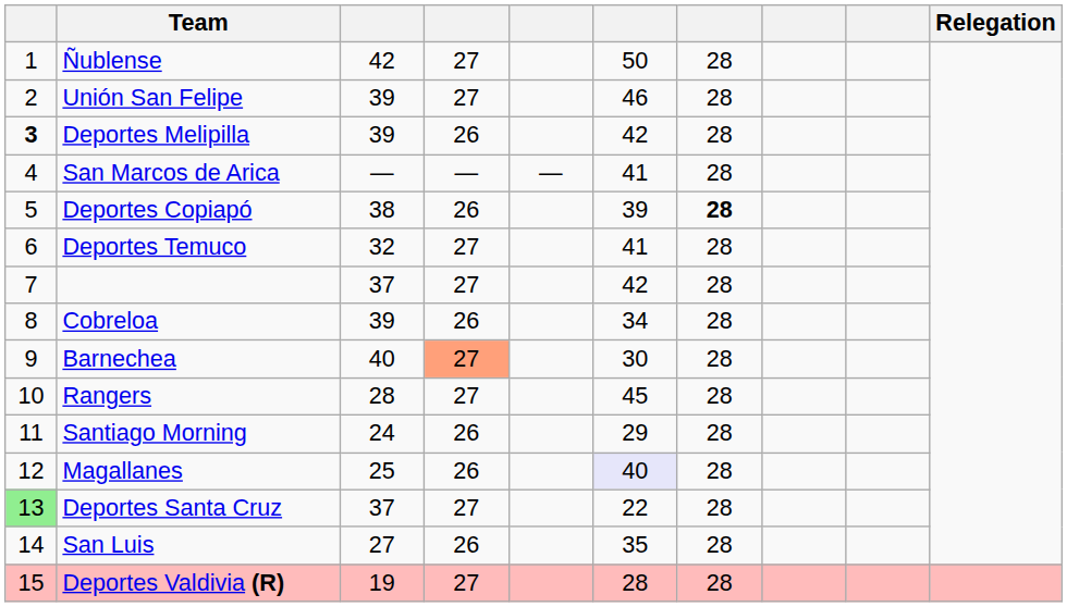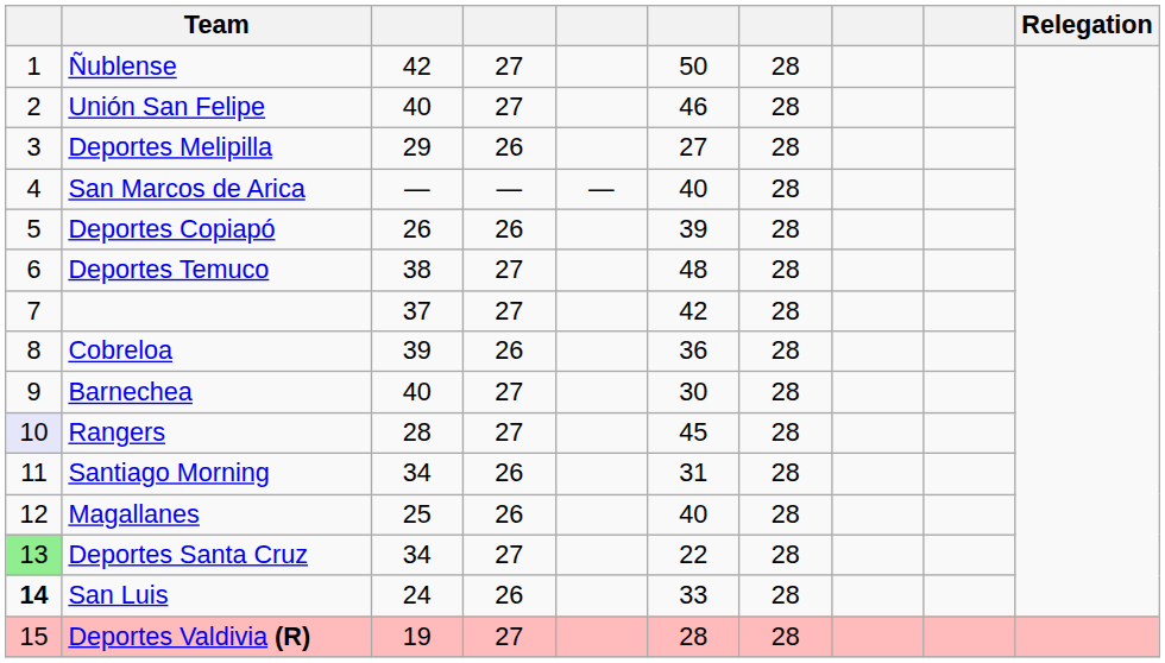 <table class="wikitable" style="text-align: center;">
 <tr>
 <th width=28></th>
 <th width=185>Team</th>
 <th width=50></th>
 <th width=50></th>
 <th width=50></th>
 <th width=50></th>
 <th width=50></th>
 <th width=50></th>
 <th width=50></th>
 <th>Relegation</th>
 </tr>
 <tr>
 <td>1</td>
 <td align="left"><a href='#'>Ñublense</a></td>
 <td>42</td>
 <td>27</td>
 <td></td>
 <td>50</td>
 <td>28</td>
 <td></td>
 <td><strong></strong></td>
 </tr>
 <tr>
 <td>2</td>
 <td align="left"><a href='#'>Unión San Felipe</a></td>
-<td>39</td>
+<td>40</td>
 <td>27</td>
 <td></td>
 <td>46</td>
 <td>28</td>
 <td></td>
 <td><strong></strong></td>
 </tr>
 <tr>
-<td><strong>3</strong></td>
+<td>3</td>
 <td align="left"><a href='#'>Deportes Melipilla</a></td>
-<td>39</td>
+<td>29</td>
 <td>26</td>
 <td></td>
-<td>42</td>
+<td>27</td>
 <td>28</td>
 <td></td>
 <td><strong></strong></td>
 </tr>
 <tr>
 <td>4</td>
 <td align="left"><a href='#'>San Marcos de Arica</a></td>
 <td>—</td>
 <td>—</td>
 <td>—</td>
-<td>41</td>
+<td>40</td>
 <td>28</td>
 <td></td>
 <td><strong></strong></td>
 </tr>
 <tr>
 <td>5</td>
 <td align="left"><a href='#'>Deportes Copiapó</a></td>
-<td>38</td>
+<td>26</td>
 <td>26</td>
 <td></td>
 <td>39</td>
-<td><strong>28</strong></td>
+<td>28</td>
 <td></td>
 <td><strong></strong></td>
 </tr>
 <tr>
 <td>6</td>
 <td align="left"><a href='#'>Deportes Temuco</a></td>
-<td>32</td>
+<td>38</td>
 <td>27</td>
 <td></td>
-<td>41</td>
+<td>48</td>
 <td>28</td>
 <td></td>
 <td><strong></strong></td>
 </tr>
 <tr>
 <td>7</td>
 <td align="left"></td>
 <td>37</td>
 <td>27</td>
 <td></td>
 <td>42</td>
 <td>28</td>
 <td></td>
 <td><strong></strong></td>
 </tr>
 <tr>
 <td>8</td>
 <td align="left"><a href='#'>Cobreloa</a></td>
 <td>39</td>
 <td>26</td>
 <td></td>
-<td>34</td>
+<td>36</td>
 <td>28</td>
 <td></td>
 <td><strong></strong></td>
 </tr>
 <tr>
 <td>9</td>
 <td align="left"><a href='#'>Barnechea</a></td>
 <td>40</td>
-<td style="background: lightsalmon;">27</td>
+<td>27</td>
 <td></td>
 <td>30</td>
 <td>28</td>
 <td></td>
 <td><strong></strong></td>
 </tr>
 <tr>
-<td>10</td>
+<td style="background: lavender;">10</td>
 <td align="left"><a href='#'>Rangers</a></td>
 <td>28</td>
 <td>27</td>
 <td></td>
 <td>45</td>
 <td>28</td>
 <td></td>
 <td><strong></strong></td>
 </tr>
 <tr>
 <td>11</td>
 <td align="left"><a href='#'>Santiago Morning</a></td>
-<td>24</td>
+<td>34</td>
 <td>26</td>
 <td></td>
-<td>29</td>
+<td>31</td>
 <td>28</td>
 <td></td>
 <td><strong></strong></td>
 </tr>
 <tr>
 <td>12</td>
 <td align="left"><a href='#'>Magallanes</a></td>
 <td>25</td>
 <td>26</td>
 <td></td>
-<td style="background: lavender;">40</td>
+<td>40</td>
 <td>28</td>
 <td></td>
 <td><strong></strong></td>
 </tr>
 <tr>
 <td style="background: lightgreen;">13</td>
 <td align="left"><a href='#'>Deportes Santa Cruz</a></td>
-<td>37</td>
+<td>34</td>
 <td>27</td>
 <td></td>
 <td>22</td>
 <td>28</td>
 <td></td>
 <td><strong></strong></td>
 </tr>
 <tr>
-<td>14</td>
+<td><strong>14</strong></td>
 <td align="left"><a href='#'>San Luis</a></td>
-<td>27</td>
+<td>24</td>
 <td>26</td>
 <td></td>
-<td>35</td>
+<td>33</td>
 <td>28</td>
 <td></td>
 <td><strong></strong></td>
 </tr>
 <tr bgcolor=#FFBBBB>
 <td>15</td>
 <td align="left"><a href='#'>Deportes Valdivia</a> <strong>(R)</strong></td>
 <td>19</td>
 <td>27</td>
 <td></td>
 <td>28</td>
 <td>28</td>
 <td></td>
 <td><strong></strong></td>
 <td></td>
 </tr>
 </table>
